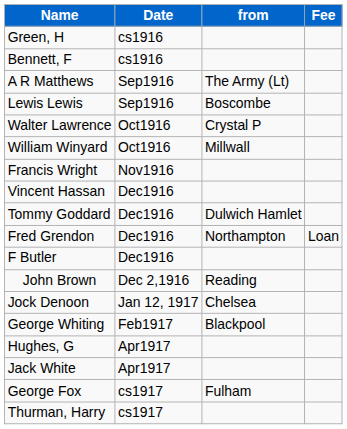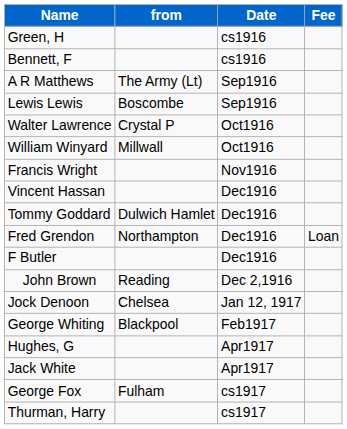 <table class="wikitable">
 <tr>
 <th style="background:#0066CC; color:#FFFFFF;">Name</th>
+<th style="background:#0066CC; color:#FFFFFF;">from</th>
 <th style="background:#0066CC; color:#FFFFFF;">Date</th>
-<th style="background:#0066CC; color:#FFFFFF;">from</th>
 <th style="background:#0066CC; color:#FFFFFF;">Fee</th>
 </tr>
 <tr>
 <td>Green, H</td>
+<td></td>
 <td>cs1916</td>
-<td></td>
 <td></td>
 </tr>
 <tr>
 <td>Bennett, F</td>
+<td></td>
 <td>cs1916</td>
-<td></td>
 <td></td>
 </tr>
 <tr>
 <td>A R Matthews</td>
+<td>The Army (Lt)</td>
 <td>Sep1916</td>
-<td>The Army (Lt)</td>
 <td></td>
 </tr>
 <tr>
 <td>Lewis Lewis</td>
+<td>Boscombe</td>
 <td>Sep1916</td>
-<td>Boscombe</td>
 <td></td>
 </tr>
 <tr>
 <td>Walter Lawrence</td>
+<td>Crystal P</td>
 <td>Oct1916</td>
-<td>Crystal P</td>
 <td></td>
 </tr>
 <tr>
 <td>William Winyard</td>
+<td>Millwall</td>
 <td>Oct1916</td>
-<td>Millwall</td>
 <td></td>
 </tr>
 <tr>
 <td>Francis Wright</td>
+<td></td>
 <td>Nov1916</td>
-<td></td>
 <td></td>
 </tr>
 <tr>
 <td>Vincent Hassan</td>
+<td></td>
 <td>Dec1916</td>
-<td></td>
 <td></td>
 </tr>
 <tr>
 <td>Tommy Goddard</td>
+<td>Dulwich Hamlet</td>
 <td>Dec1916</td>
-<td>Dulwich Hamlet</td>
 <td></td>
 </tr>
 <tr>
 <td>Fred Grendon</td>
+<td>Northampton</td>
 <td>Dec1916</td>
-<td>Northampton</td>
 <td>Loan</td>
 </tr>
 <tr>
 <td>F Butler</td>
+<td></td>
 <td>Dec1916</td>
-<td></td>
 <td></td>
 </tr>
 <tr>
 <td style="text-align: center;">John Brown</td>
+<td>Reading</td>
 <td>Dec 2,1916</td>
-<td>Reading</td>
 <td></td>
 </tr>
 <tr>
 <td>Jock Denoon</td>
+<td>Chelsea</td>
 <td>Jan 12, 1917</td>
-<td>Chelsea</td>
 <td></td>
 </tr>
 <tr>
 <td>George Whiting</td>
+<td>Blackpool</td>
 <td>Feb1917</td>
-<td>Blackpool</td>
 <td></td>
 </tr>
 <tr>
 <td>Hughes, G</td>
+<td></td>
 <td>Apr1917</td>
-<td></td>
 <td></td>
 </tr>
 <tr>
 <td>Jack White</td>
+<td></td>
 <td>Apr1917</td>
-<td></td>
 <td></td>
 </tr>
 <tr>
 <td>George Fox</td>
+<td>Fulham</td>
 <td>cs1917</td>
-<td>Fulham</td>
 <td></td>
 </tr>
 <tr>
 <td>Thurman, Harry</td>
+<td></td>
 <td>cs1917</td>
-<td></td>
 <td></td>
 </tr>
 </table>
